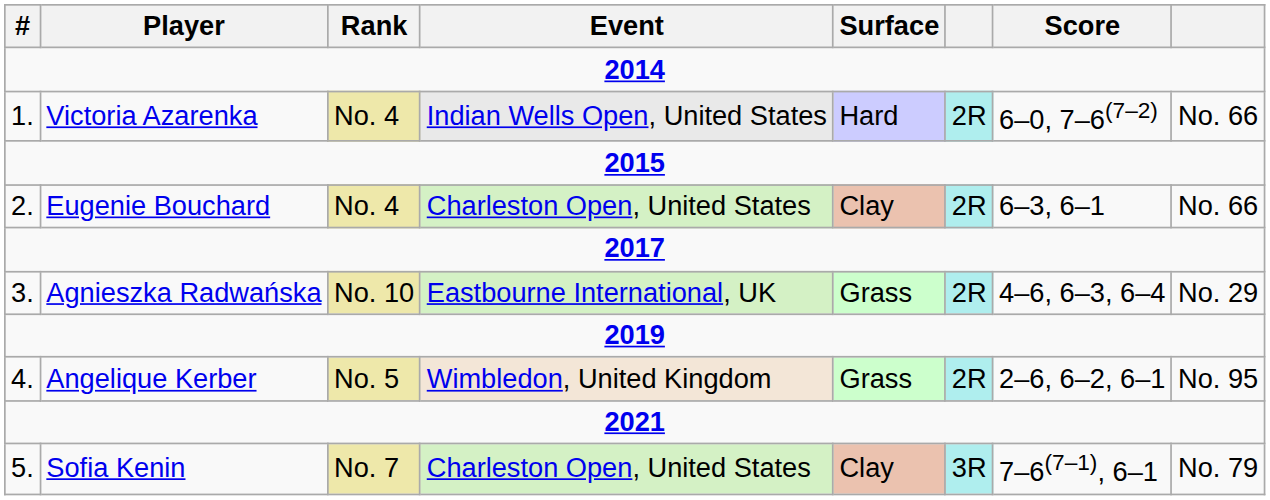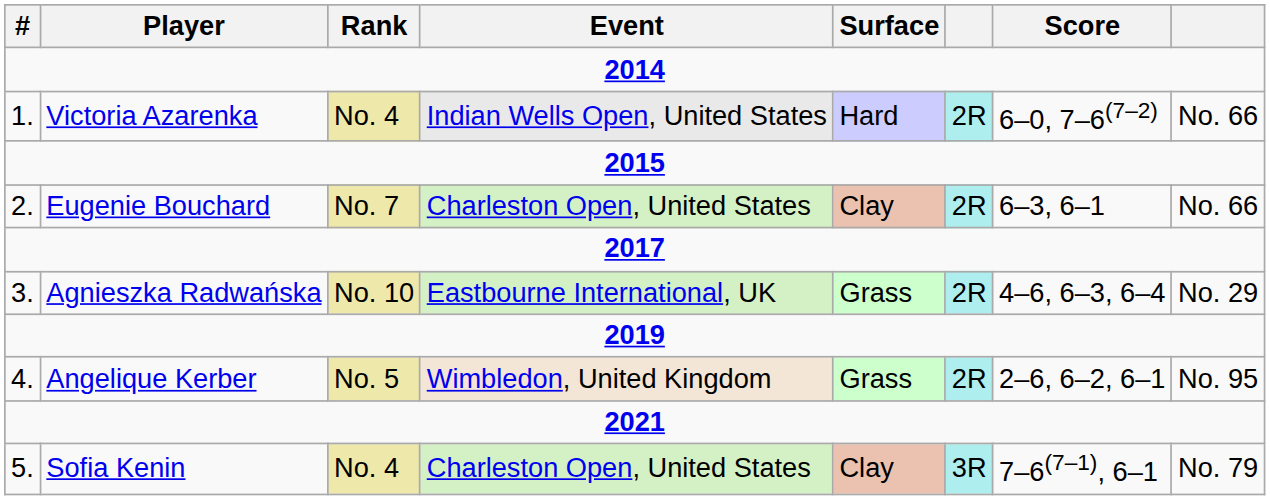 <table class="wikitable sortable">
 <tr>
 <th>#</th>
 <th>Player</th>
 <th>Rank</th>
 <th>Event</th>
 <th>Surface</th>
 <th></th>
 <th>Score</th>
 <th></th>
 </tr>
 <tr>
 <td colspan="8" style="text-align:center"><strong><a href='#'>2014</a></strong></td>
 </tr>
 <tr>
 <td>1.</td>
 <td> <a href='#'>Victoria Azarenka</a></td>
 <td bgcolor=EEE8AA>No. 4</td>
 <td bgcolor=e9e9e9><a href='#'>Indian Wells Open</a>, United States</td>
 <td bgcolor=CCCCFF>Hard</td>
 <td bgcolor=afeeee>2R</td>
 <td>6–0, 7–6<sup>(7–2)</sup></td>
 <td>No. 66</td>
 </tr>
 <tr>
 <td colspan="8" style="text-align:center"><strong><a href='#'>2015</a></strong></td>
 </tr>
 <tr>
 <td>2.</td>
 <td> <a href='#'>Eugenie Bouchard</a></td>
-<td bgcolor=EEE8AA>No. 4</td>
+<td bgcolor=EEE8AA>No. 7</td>
 <td bgcolor=d4f1c5><a href='#'>Charleston Open</a>, United States</td>
 <td bgcolor=EBC2AF>Clay</td>
 <td bgcolor=afeeee>2R</td>
 <td>6–3, 6–1</td>
 <td>No. 66</td>
 </tr>
 <tr>
 <td colspan="8" style="text-align:center"><strong><a href='#'>2017</a></strong></td>
 </tr>
 <tr>
 <td>3.</td>
 <td> <a href='#'>Agnieszka Radwańska</a></td>
 <td bgcolor=EEE8AA>No. 10</td>
 <td bgcolor=d4f1c5><a href='#'>Eastbourne International</a>, UK</td>
 <td bgcolor=CCFFCC>Grass</td>
 <td bgcolor=afeeee>2R</td>
 <td>4–6, 6–3, 6–4</td>
 <td>No. 29</td>
 </tr>
 <tr>
 <td colspan="8" style="text-align:center"><strong><a href='#'>2019</a></strong></td>
 </tr>
 <tr>
 <td>4.</td>
 <td> <a href='#'>Angelique Kerber</a></td>
 <td bgcolor=EEE8AA>No. 5</td>
 <td bgcolor=f3e6d7><a href='#'>Wimbledon</a>, United Kingdom</td>
 <td bgcolor=CCFFCC>Grass</td>
 <td bgcolor=afeeee>2R</td>
 <td>2–6, 6–2, 6–1</td>
 <td>No. 95</td>
 </tr>
 <tr>
 <td colspan="8" style="text-align:center"><strong><a href='#'>2021</a></strong></td>
 </tr>
 <tr>
 <td>5.</td>
 <td> <a href='#'>Sofia Kenin</a></td>
-<td bgcolor=EEE8AA>No. 7</td>
+<td bgcolor=EEE8AA>No. 4</td>
 <td bgcolor=d4f1c5><a href='#'>Charleston Open</a>, United States</td>
 <td bgcolor=EBC2AF>Clay</td>
 <td bgcolor=afeeee>3R</td>
 <td>7–6<sup>(7–1)</sup>, 6–1</td>
 <td>No. 79</td>
 </tr>
 </table>
